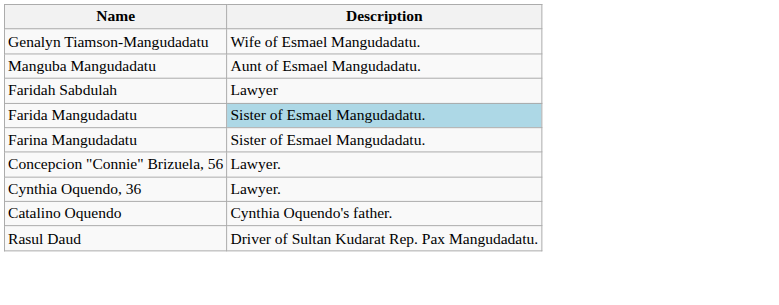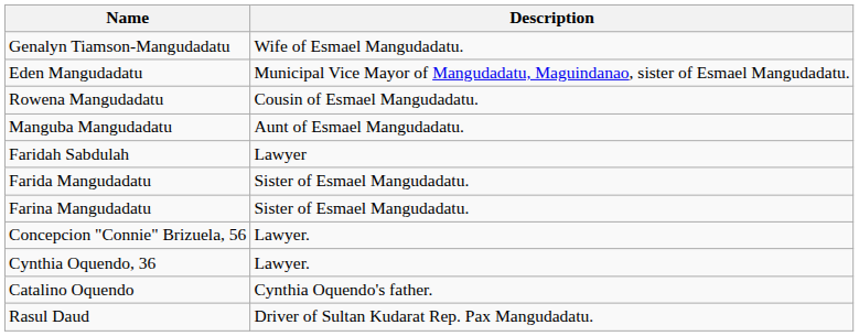 <table class="wikitable">
 <tr>
 <th>Name</th>
 <th>Description</th>
 </tr>
 <tr>
 <td>Genalyn Tiamson-Mangudadatu</td>
 <td>Wife of Esmael Mangudadatu.</td>
+</tr>
+<tr>
+<td>Eden Mangudadatu</td>
+<td>Municipal Vice Mayor of <a href='#'>Mangudadatu, Maguindanao</a>, sister of Esmael Mangudadatu.</td>
+</tr>
+<tr>
+<td>Rowena Mangudadatu</td>
+<td>Cousin of Esmael Mangudadatu.</td>
 </tr>
 <tr>
 <td>Manguba Mangudadatu</td>
 <td>Aunt of Esmael Mangudadatu.</td>
 </tr>
 <tr>
 <td>Faridah Sabdulah</td>
 <td>Lawyer</td>
 </tr>
 <tr>
 <td>Farida Mangudadatu</td>
-<td style="background: lightblue;">Sister of Esmael Mangudadatu.</td>
+<td>Sister of Esmael Mangudadatu.</td>
 </tr>
 <tr>
 <td>Farina Mangudadatu</td>
 <td>Sister of Esmael Mangudadatu.</td>
 </tr>
 <tr>
 <td>Concepcion "Connie" Brizuela, 56</td>
 <td>Lawyer.</td>
 </tr>
 <tr>
 <td>Cynthia Oquendo, 36</td>
 <td>Lawyer.</td>
 </tr>
 <tr>
 <td>Catalino Oquendo</td>
 <td>Cynthia Oquendo's father.</td>
 </tr>
 <tr>
 <td>Rasul Daud</td>
 <td>Driver of Sultan Kudarat Rep. Pax Mangudadatu.</td>
 </tr>
 </table>
